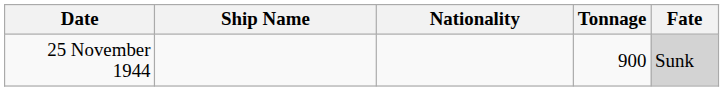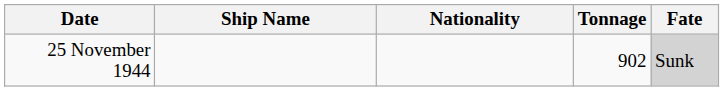 <table class="wikitable sortable">
 <tr>
 <th width="120px">Date</th>
 <th width="180px">Ship Name</th>
 <th width="160px">Nationality</th>
 <th width="25px">Tonnage</th>
 <th width="50px">Fate</th>
 </tr>
 <tr>
 <td align="right">25 November 1944</td>
 <td align="left"></td>
 <td align="left"></td>
-<td align="right">900</td>
+<td align="right">902</td>
 <td align="left" style="background: lightgrey;">Sunk</td>
 </tr>
 </table>
